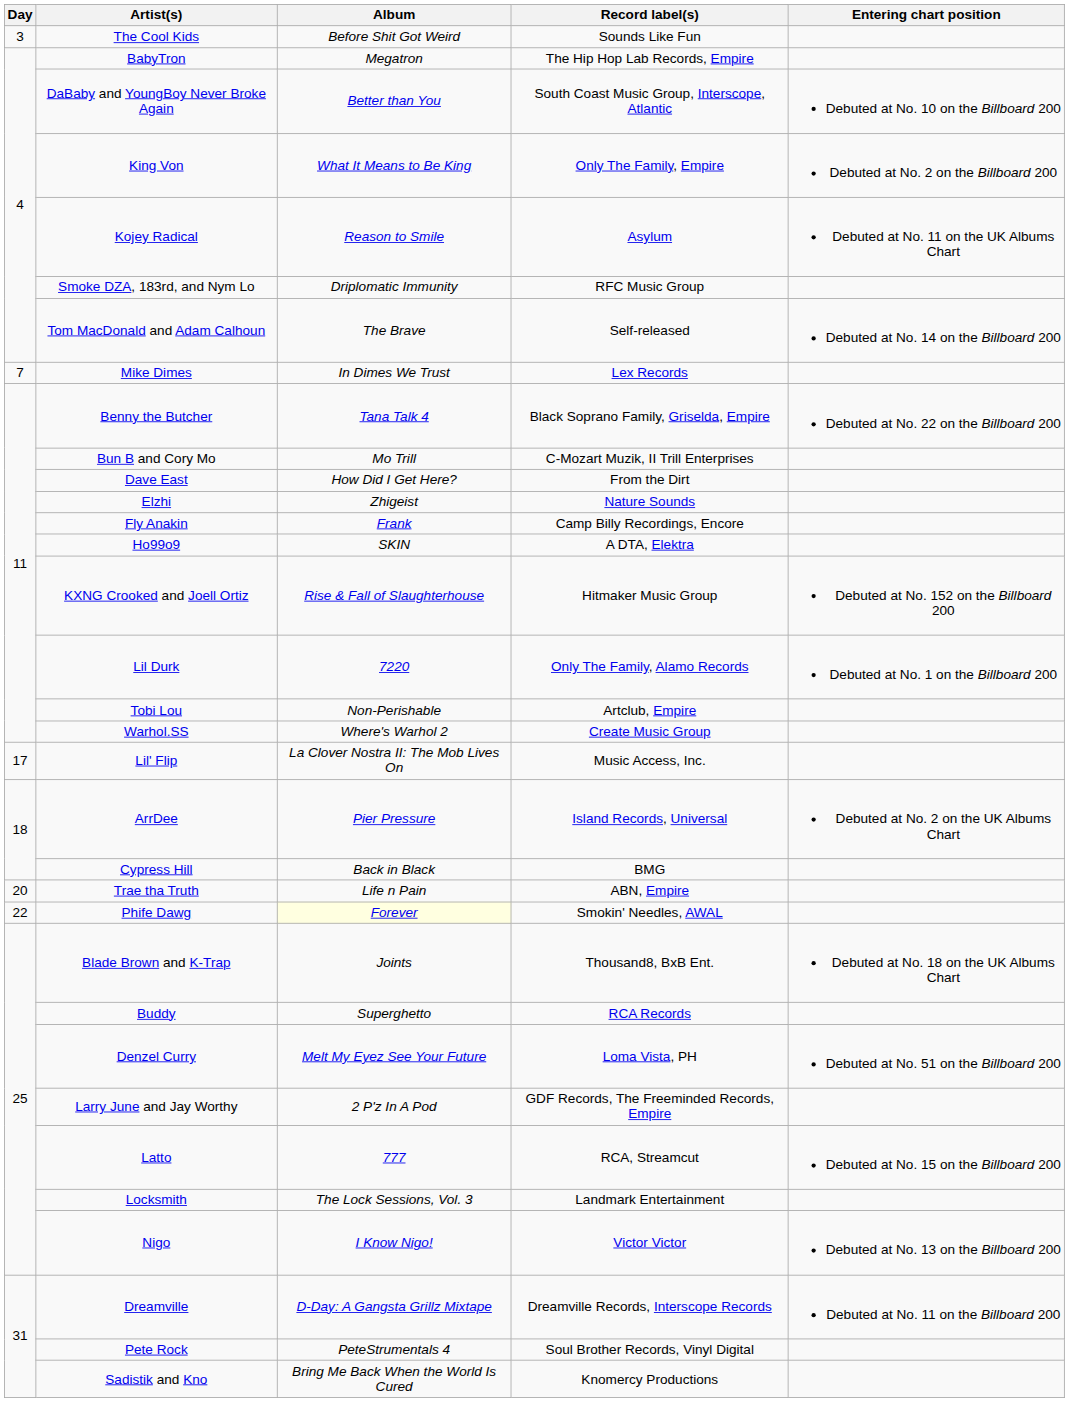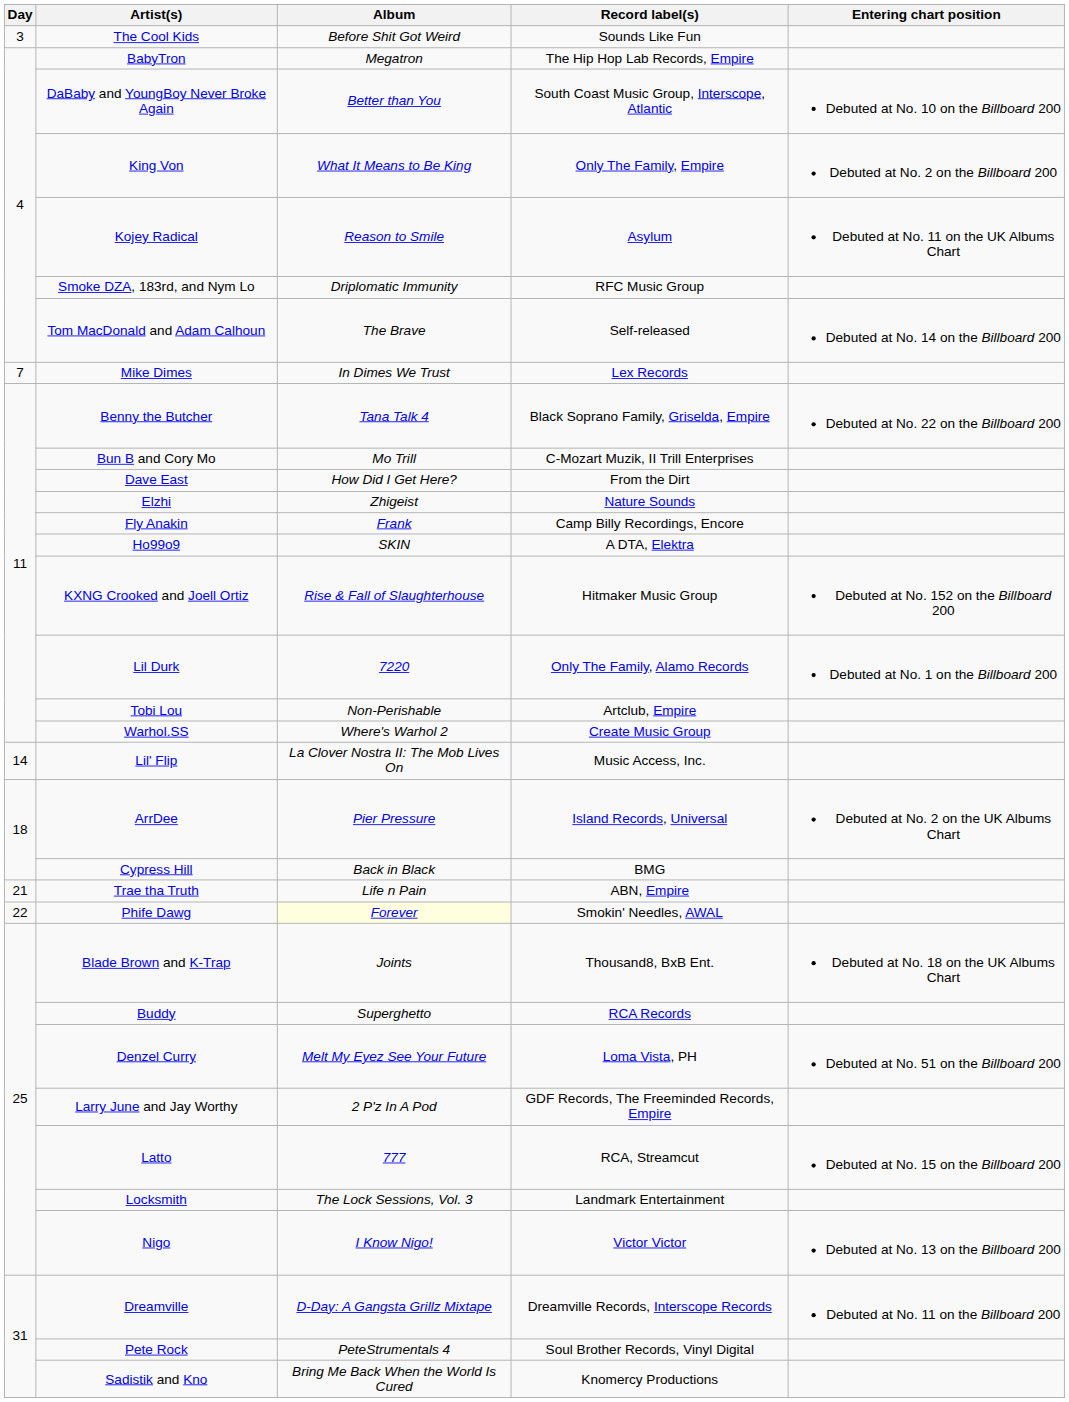 <table class="wikitable" style="text-align:center;">
 <tr>
 <th scope="col">Day</th>
 <th scope="col">Artist(s)</th>
 <th scope="col">Album</th>
 <th scope="col">Record label(s)</th>
 <th>Entering chart position</th>
 </tr>
 <tr>
 <td>3</td>
 <td><a href='#'>The Cool Kids</a></td>
 <td><em>Before Shit Got Weird</em></td>
 <td>Sounds Like Fun</td>
 <td></td>
 </tr>
 <tr>
 <td rowspan="6">4</td>
 <td><a href='#'>BabyTron</a></td>
 <td><em>Megatron</em></td>
 <td>The Hip Hop Lab Records, <a href='#'>Empire</a></td>
 <td></td>
 </tr>
 <tr>
 <td><a href='#'>DaBaby</a> and <a href='#'>YoungBoy Never Broke Again</a></td>
 <td><em><a href='#'>Better than You</a></em></td>
 <td>South Coast Music Group, <a href='#'>Interscope</a>, <a href='#'>Atlantic</a></td>
 <td><br><ul><li>Debuted at No. 10 on the <em>Billboard</em> 200</li></ul></td>
 </tr>
 <tr>
 <td><a href='#'>King Von</a></td>
 <td><em><a href='#'>What It Means to Be King</a></em></td>
 <td><a href='#'>Only The Family</a>, <a href='#'>Empire</a></td>
 <td><br><ul><li>Debuted at No. 2 on the <em>Billboard</em> 200</li></ul></td>
 </tr>
 <tr>
 <td><a href='#'>Kojey Radical</a></td>
 <td><em><a href='#'>Reason to Smile</a></em></td>
 <td><a href='#'>Asylum</a></td>
 <td><br><ul><li>Debuted at No. 11 on the UK Albums Chart</li></ul></td>
 </tr>
 <tr>
 <td><a href='#'>Smoke DZA</a>, 183rd, and Nym Lo</td>
 <td><em>Driplomatic Immunity</em></td>
 <td>RFC Music Group</td>
 <td></td>
 </tr>
 <tr>
 <td><a href='#'>Tom MacDonald</a> and <a href='#'>Adam Calhoun</a></td>
 <td><em>The Brave</em></td>
 <td>Self-released</td>
 <td><br><ul><li>Debuted at No. 14 on the <em>Billboard</em> 200</li></ul></td>
 </tr>
 <tr>
 <td>7</td>
 <td><a href='#'>Mike Dimes</a></td>
 <td><em>In Dimes We Trust</em></td>
 <td><a href='#'>Lex Records</a></td>
 <td></td>
 </tr>
 <tr>
 <td rowspan="10">11</td>
 <td><a href='#'>Benny the Butcher</a></td>
 <td><em><a href='#'>Tana Talk 4</a></em></td>
 <td>Black Soprano Family, <a href='#'>Griselda</a>, <a href='#'>Empire</a></td>
 <td><br><ul><li>Debuted at No. 22 on the <em>Billboard</em> 200</li></ul></td>
 </tr>
 <tr>
 <td><a href='#'>Bun B</a> and Cory Mo</td>
 <td><em>Mo Trill</em></td>
 <td>C-Mozart Muzik, II Trill Enterprises</td>
 <td></td>
 </tr>
 <tr>
 <td><a href='#'>Dave East</a></td>
 <td><em>How Did I Get Here?</em></td>
 <td>From the Dirt</td>
 <td></td>
 </tr>
 <tr>
 <td><a href='#'>Elzhi</a></td>
 <td><em>Zhigeist</em></td>
 <td><a href='#'>Nature Sounds</a></td>
 <td></td>
 </tr>
 <tr>
 <td><a href='#'>Fly Anakin</a></td>
 <td><em><a href='#'>Frank</a></em></td>
 <td>Camp Billy Recordings, Encore</td>
 <td></td>
 </tr>
 <tr>
 <td><a href='#'>Ho99o9</a></td>
 <td><em>SKIN</em></td>
 <td>A DTA, <a href='#'>Elektra</a></td>
 <td></td>
 </tr>
 <tr>
 <td><a href='#'>KXNG Crooked</a> and <a href='#'>Joell Ortiz</a></td>
 <td><em><a href='#'>Rise & Fall of Slaughterhouse</a></em></td>
 <td>Hitmaker Music Group</td>
 <td><br><ul><li>Debuted at No. 152 on the <em>Billboard</em> 200</li></ul></td>
 </tr>
 <tr>
 <td><a href='#'>Lil Durk</a></td>
 <td><em><a href='#'>7220</a></em></td>
 <td><a href='#'>Only The Family</a>, <a href='#'>Alamo Records</a></td>
 <td><br><ul><li>Debuted at No. 1 on the <em>Billboard</em> 200</li></ul></td>
 </tr>
 <tr>
 <td><a href='#'>Tobi Lou</a></td>
 <td><em>Non-Perishable</em></td>
 <td>Artclub, <a href='#'>Empire</a></td>
 <td></td>
 </tr>
 <tr>
 <td><a href='#'>Warhol.SS</a></td>
 <td><em>Where's Warhol 2</em></td>
 <td><a href='#'>Create Music Group</a></td>
 <td></td>
 </tr>
 <tr>
-<td>17</td>
+<td>14</td>
 <td><a href='#'>Lil' Flip</a></td>
 <td><em>La Clover Nostra II: The Mob Lives On</em></td>
 <td>Music Access, Inc.</td>
 <td></td>
 </tr>
 <tr>
 <td rowspan="2">18</td>
 <td><a href='#'>ArrDee</a></td>
 <td><em><a href='#'>Pier Pressure</a></em></td>
 <td><a href='#'>Island Records</a>, <a href='#'>Universal</a></td>
 <td><br><ul><li>Debuted at No. 2 on the UK Albums Chart</li></ul></td>
 </tr>
 <tr>
 <td><a href='#'>Cypress Hill</a></td>
 <td><em>Back in Black</em></td>
 <td>BMG</td>
 <td></td>
 </tr>
 <tr>
-<td>20</td>
+<td>21</td>
 <td><a href='#'>Trae tha Truth</a></td>
 <td><em>Life n Pain</em></td>
 <td>ABN, <a href='#'>Empire</a></td>
 <td></td>
 </tr>
 <tr>
 <td>22</td>
 <td><a href='#'>Phife Dawg</a></td>
 <td style="background: lightyellow;"><em><a href='#'>Forever</a></em></td>
 <td>Smokin' Needles, <a href='#'>AWAL</a></td>
 <td></td>
 </tr>
 <tr>
 <td rowspan="7">25</td>
 <td><a href='#'>Blade Brown</a> and <a href='#'>K-Trap</a></td>
 <td><em>Joints</em></td>
 <td>Thousand8, BxB Ent.</td>
 <td><br><ul><li>Debuted at No. 18 on the UK Albums Chart</li></ul></td>
 </tr>
 <tr>
 <td><a href='#'>Buddy</a></td>
 <td><em>Superghetto</em></td>
 <td><a href='#'>RCA Records</a></td>
 <td></td>
 </tr>
 <tr>
 <td><a href='#'>Denzel Curry</a></td>
 <td><em><a href='#'>Melt My Eyez See Your Future</a></em></td>
 <td><a href='#'>Loma Vista</a>, PH</td>
 <td><br><ul><li>Debuted at No. 51 on the <em>Billboard</em> 200</li></ul></td>
 </tr>
 <tr>
 <td><a href='#'>Larry June</a> and Jay Worthy</td>
 <td><em>2 P'z In A Pod</em></td>
 <td>GDF Records, The Freeminded Records, <a href='#'>Empire</a></td>
 <td></td>
 </tr>
 <tr>
 <td><a href='#'>Latto</a></td>
 <td><em><a href='#'>777</a></em></td>
 <td>RCA, Streamcut</td>
 <td><br><ul><li>Debuted at No. 15 on the <em>Billboard</em> 200</li></ul></td>
 </tr>
 <tr>
 <td><a href='#'>Locksmith</a></td>
 <td><em>The Lock Sessions, Vol. 3</em></td>
 <td>Landmark Entertainment</td>
 <td></td>
 </tr>
 <tr>
 <td><a href='#'>Nigo</a></td>
 <td><em><a href='#'>I Know Nigo!</a></em></td>
 <td><a href='#'>Victor Victor</a></td>
 <td><br><ul><li>Debuted at No. 13 on the <em>Billboard</em> 200</li></ul></td>
 </tr>
 <tr>
 <td rowspan="3">31</td>
 <td><a href='#'>Dreamville</a></td>
 <td><em><a href='#'>D-Day: A Gangsta Grillz Mixtape</a></em></td>
 <td>Dreamville Records, <a href='#'>Interscope Records</a></td>
 <td><br><ul><li>Debuted at No. 11 on the <em>Billboard</em> 200</li></ul></td>
 </tr>
 <tr>
 <td><a href='#'>Pete Rock</a></td>
 <td><em>PeteStrumentals 4</em></td>
 <td>Soul Brother Records, Vinyl Digital</td>
 <td></td>
 </tr>
 <tr>
 <td><a href='#'>Sadistik</a> and <a href='#'>Kno</a></td>
 <td><em>Bring Me Back When the World Is Cured</em></td>
 <td>Knomercy Productions</td>
 <td></td>
 </tr>
 </table>
